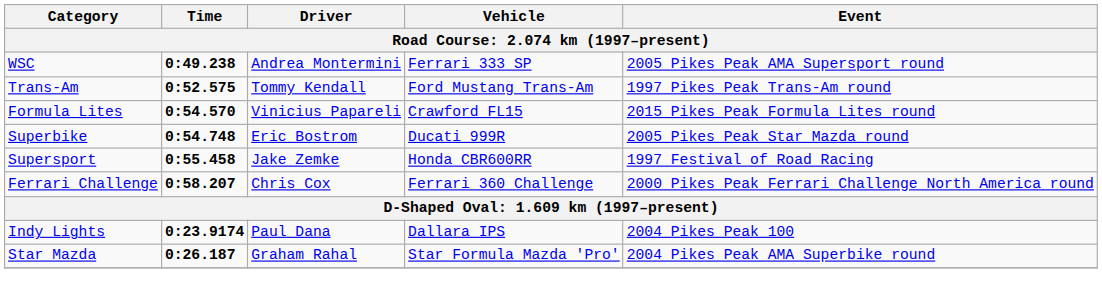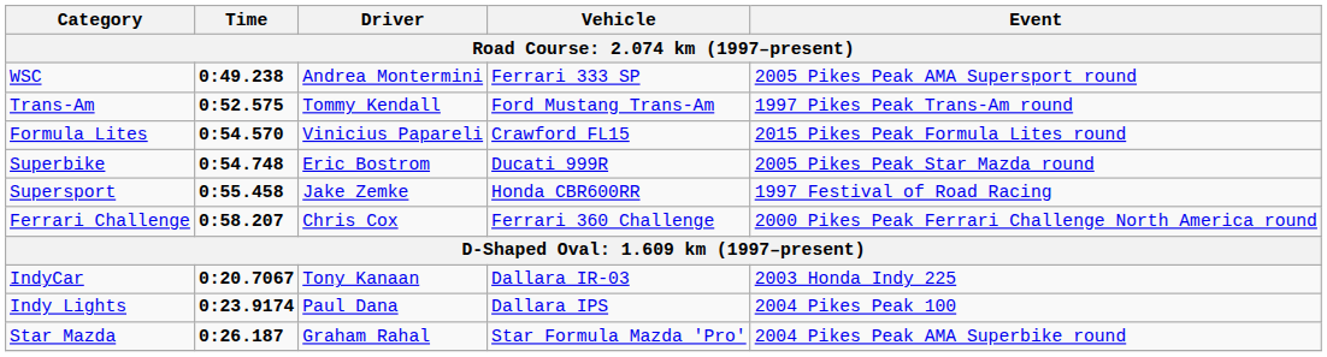 <table class="wikitable">
 <tr>
 <th>Category</th>
 <th>Time</th>
 <th>Driver</th>
 <th>Vehicle</th>
 <th>Event</th>
 </tr>
 <tr>
 <th colspan=5>Road Course: 2.074 km (1997–present)</th>
 </tr>
 <tr>
 <td><a href='#'>WSC</a></td>
 <td><strong>0:49.238</strong></td>
 <td><a href='#'>Andrea Montermini</a></td>
 <td><a href='#'>Ferrari 333 SP</a></td>
 <td><a href='#'>2005 Pikes Peak AMA Supersport round</a></td>
 </tr>
 <tr>
 <td><a href='#'>Trans-Am</a></td>
 <td><strong>0:52.575</strong></td>
 <td><a href='#'>Tommy Kendall</a></td>
 <td><a href='#'>Ford Mustang Trans-Am</a></td>
 <td><a href='#'>1997 Pikes Peak Trans-Am round</a></td>
 </tr>
 <tr>
 <td><a href='#'>Formula Lites</a></td>
 <td><strong>0:54.570</strong></td>
 <td><a href='#'>Vinicius Papareli</a></td>
 <td><a href='#'>Crawford FL15</a></td>
 <td><a href='#'>2015 Pikes Peak Formula Lites round</a></td>
 </tr>
 <tr>
 <td><a href='#'>Superbike</a></td>
 <td><strong>0:54.748</strong></td>
 <td><a href='#'>Eric Bostrom</a></td>
 <td><a href='#'>Ducati 999R</a></td>
 <td><a href='#'>2005 Pikes Peak Star Mazda round</a></td>
 </tr>
 <tr>
 <td><a href='#'>Supersport</a></td>
 <td><strong>0:55.458</strong></td>
 <td><a href='#'>Jake Zemke</a></td>
 <td><a href='#'>Honda CBR600RR</a></td>
 <td><a href='#'>1997 Festival of Road Racing</a></td>
 </tr>
 <tr>
 <td><a href='#'>Ferrari Challenge</a></td>
 <td><strong>0:58.207</strong></td>
 <td><a href='#'>Chris Cox</a></td>
 <td><a href='#'>Ferrari 360 Challenge</a></td>
 <td><a href='#'>2000 Pikes Peak Ferrari Challenge North America round</a></td>
 </tr>
 <tr>
 <th colspan=5>D-Shaped Oval: 1.609 km (1997–present)</th>
 </tr>
 <tr>
+<td><a href='#'>IndyCar</a></td>
+<td><strong>0:20.7067</strong></td>
+<td><a href='#'>Tony Kanaan</a></td>
+<td><a href='#'>Dallara IR-03</a></td>
+<td><a href='#'>2003 Honda Indy 225</a></td>
+</tr>
+<tr>
 <td><a href='#'>Indy Lights</a></td>
 <td><strong>0:23.9174</strong></td>
 <td><a href='#'>Paul Dana</a></td>
 <td><a href='#'>Dallara IPS</a></td>
 <td><a href='#'>2004 Pikes Peak 100</a></td>
 </tr>
 <tr>
 <td><a href='#'>Star Mazda</a></td>
 <td><strong>0:26.187</strong></td>
 <td><a href='#'>Graham Rahal</a></td>
 <td><a href='#'>Star Formula Mazda 'Pro'</a></td>
 <td><a href='#'>2004 Pikes Peak AMA Superbike round</a></td>
 </tr>
 <tr>
 </tr>
 </table>
